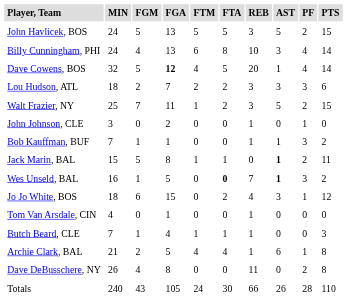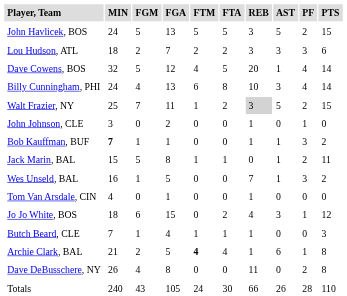 <table cellpadding=5>
 <tr bgcolor="#dddddd">
 <td><strong>Player, Team</strong></td>
 <td><strong>MIN</strong></td>
 <td><strong>FGM</strong></td>
 <td><strong>FGA</strong></td>
 <td><strong>FTM</strong></td>
 <td><strong>FTA</strong></td>
 <td><strong>REB</strong></td>
 <td><strong>AST</strong></td>
 <td><strong>PF</strong></td>
 <td><strong>PTS</strong></td>
 </tr>
 <tr bgcolor="#eeeeee">
 </tr>
 <tr>
 <td><a href='#'>John Havlicek</a>, BOS</td>
 <td>24</td>
 <td>5</td>
 <td>13</td>
 <td>5</td>
 <td>5</td>
 <td>3</td>
 <td>5</td>
 <td>2</td>
 <td>15</td>
 </tr>
 <tr>
+<td><a href='#'>Lou Hudson</a>, ATL</td>
+<td>18</td>
+<td>2</td>
+<td>7</td>
+<td>2</td>
+<td>2</td>
+<td>3</td>
+<td>3</td>
+<td>3</td>
+<td>6</td>
+</tr>
+<tr>
+<td><a href='#'>Dave Cowens</a>, BOS</td>
+<td>32</td>
+<td>5</td>
+<td>12</td>
+<td>4</td>
+<td>5</td>
+<td>20</td>
+<td>1</td>
+<td>4</td>
+<td>14</td>
+</tr>
+<tr>
 <td><a href='#'>Billy Cunningham</a>, PHI</td>
 <td>24</td>
 <td>4</td>
 <td>13</td>
 <td>6</td>
 <td>8</td>
 <td>10</td>
 <td>3</td>
 <td>4</td>
 <td>14</td>
 </tr>
 <tr>
-<td><a href='#'>Dave Cowens</a>, BOS</td>
-<td>32</td>
-<td>5</td>
-<td><strong>12</strong></td>
-<td>4</td>
-<td>5</td>
-<td>20</td>
-<td>1</td>
-<td>4</td>
-<td>14</td>
-</tr>
-<tr>
-<td><a href='#'>Lou Hudson</a>, ATL</td>
-<td>18</td>
-<td>2</td>
-<td>7</td>
-<td>2</td>
-<td>2</td>
-<td>3</td>
-<td>3</td>
-<td>3</td>
-<td>6</td>
-</tr>
-<tr>
 <td><a href='#'>Walt Frazier</a>, NY</td>
 <td>25</td>
 <td>7</td>
 <td>11</td>
 <td>1</td>
 <td>2</td>
-<td>3</td>
+<td style="background: lightgrey;">3</td>
 <td>5</td>
 <td>2</td>
 <td>15</td>
 </tr>
 <tr>
 <td><a href='#'>John Johnson</a>, CLE</td>
 <td>3</td>
 <td>0</td>
 <td>2</td>
 <td>0</td>
 <td>0</td>
 <td>1</td>
 <td>0</td>
 <td>1</td>
 <td>0</td>
 </tr>
 <tr>
 <td><a href='#'>Bob Kauffman</a>, BUF</td>
-<td>7</td>
+<td><strong>7</strong></td>
 <td>1</td>
 <td>1</td>
 <td>0</td>
 <td>0</td>
 <td>1</td>
 <td>1</td>
 <td>3</td>
 <td>2</td>
 </tr>
 <tr>
 <td><a href='#'>Jack Marin</a>, BAL</td>
 <td>15</td>
 <td>5</td>
 <td>8</td>
 <td>1</td>
 <td>1</td>
 <td>0</td>
-<td><strong>1</strong></td>
+<td>1</td>
 <td>2</td>
 <td>11</td>
 </tr>
 <tr>
 <td><a href='#'>Wes Unseld</a>, BAL</td>
 <td>16</td>
 <td>1</td>
 <td>5</td>
 <td>0</td>
-<td><strong>0</strong></td>
+<td>0</td>
 <td>7</td>
-<td><strong>1</strong></td>
+<td>1</td>
 <td>3</td>
 <td>2</td>
+</tr>
+<tr>
+<td><a href='#'>Tom Van Arsdale</a>, CIN</td>
+<td>4</td>
+<td>0</td>
+<td>1</td>
+<td>0</td>
+<td>0</td>
+<td>1</td>
+<td>0</td>
+<td>0</td>
+<td>0</td>
 </tr>
 <tr>
 <td><a href='#'>Jo Jo White</a>, BOS</td>
 <td>18</td>
 <td>6</td>
 <td>15</td>
 <td>0</td>
 <td>2</td>
 <td>4</td>
 <td>3</td>
 <td>1</td>
 <td>12</td>
-</tr>
-<tr>
-<td><a href='#'>Tom Van Arsdale</a>, CIN</td>
-<td>4</td>
-<td>0</td>
-<td>1</td>
-<td>0</td>
-<td>0</td>
-<td>1</td>
-<td>0</td>
-<td>0</td>
-<td>0</td>
 </tr>
 <tr>
 <td><a href='#'>Butch Beard</a>, CLE</td>
 <td>7</td>
 <td>1</td>
 <td>4</td>
 <td>1</td>
 <td>1</td>
 <td>1</td>
 <td>0</td>
 <td>0</td>
 <td>3</td>
 </tr>
 <tr>
 <td><a href='#'>Archie Clark</a>, BAL</td>
 <td>21</td>
 <td>2</td>
 <td>5</td>
-<td>4</td>
+<td><strong>4</strong></td>
 <td>4</td>
 <td>1</td>
 <td>6</td>
 <td>1</td>
 <td>8</td>
 </tr>
 <tr>
 <td><a href='#'>Dave DeBusschere</a>, NY</td>
 <td>26</td>
 <td>4</td>
 <td>8</td>
 <td>0</td>
 <td>0</td>
 <td>11</td>
 <td>0</td>
 <td>2</td>
 <td>8</td>
 </tr>
 <tr>
 <td>Totals</td>
 <td>240</td>
 <td>43</td>
 <td>105</td>
 <td>24</td>
 <td>30</td>
 <td>66</td>
 <td>26</td>
 <td>28</td>
 <td>110</td>
 </tr>
 <tr>
 </tr>
 </table>
